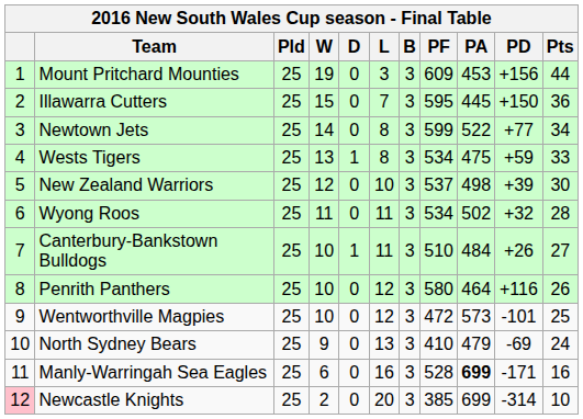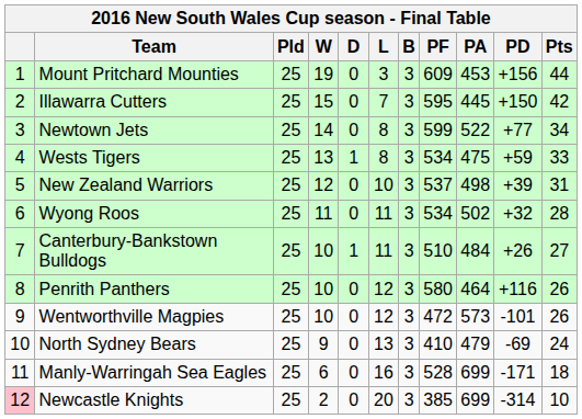 <table class="wikitable" style="text-align:center;">
 <tr>
 <th colspan="11">2016 New South Wales Cup season - Final Table</th>
 </tr>
 <tr>
 <th width="20" abbr="Position"></th>
 <th width="210">Team</th>
 <th width="20" abbr="Played">Pld</th>
 <th width="20" abbr="Won">W</th>
 <th width="20" abbr="Drawn">D</th>
 <th width="20" abbr="Lost">L</th>
 <th abbr="Byes" withd="20">B</th>
 <th width="20" abbr="Points For">PF</th>
 <th width="20" abbr="Points Against">PA</th>
 <th width="30" abbr="Points Difference">PD</th>
 <th width="20" abbr="Points">Pts</th>
 </tr>
 <tr style="background: #ccffcc;">
 <td>1</td>
 <td style="text-align:left;"> Mount Pritchard Mounties</td>
 <td>25</td>
 <td>19</td>
 <td>0</td>
 <td>3</td>
 <td>3</td>
 <td>609</td>
 <td>453</td>
 <td>+156</td>
 <td>44</td>
 </tr>
 <tr style="background: #ccffcc;">
 <td>2</td>
 <td style="text-align:left;"> Illawarra Cutters</td>
 <td>25</td>
 <td>15</td>
 <td>0</td>
 <td>7</td>
 <td>3</td>
 <td>595</td>
 <td>445</td>
 <td>+150</td>
-<td>36</td>
+<td>42</td>
 </tr>
 <tr style="background: #ccffcc;">
 <td>3</td>
 <td style="text-align:left;"> Newtown Jets</td>
 <td>25</td>
 <td>14</td>
 <td>0</td>
 <td>8</td>
 <td>3</td>
 <td>599</td>
 <td>522</td>
 <td>+77</td>
 <td>34</td>
 </tr>
 <tr style="background: #ccffcc;">
 <td>4</td>
 <td style="text-align:left;"> Wests Tigers</td>
 <td>25</td>
 <td>13</td>
 <td>1</td>
 <td>8</td>
 <td>3</td>
 <td>534</td>
 <td>475</td>
 <td>+59</td>
 <td>33</td>
 </tr>
 <tr style="background: #ccffcc;">
 <td>5</td>
 <td style="text-align:left;"> New Zealand Warriors</td>
 <td>25</td>
 <td>12</td>
 <td>0</td>
 <td>10</td>
 <td>3</td>
 <td>537</td>
 <td>498</td>
 <td>+39</td>
-<td>30</td>
+<td>31</td>
 </tr>
 <tr style="background: #ccffcc;">
 <td>6</td>
 <td style="text-align:left;"> Wyong Roos</td>
 <td>25</td>
 <td>11</td>
 <td>0</td>
 <td>11</td>
 <td>3</td>
 <td>534</td>
 <td>502</td>
 <td>+32</td>
 <td>28</td>
 </tr>
 <tr style="background: #ccffcc;">
 <td>7</td>
 <td style="text-align:left;"> Canterbury-Bankstown Bulldogs</td>
 <td>25</td>
 <td>10</td>
 <td>1</td>
 <td>11</td>
 <td>3</td>
 <td>510</td>
 <td>484</td>
 <td>+26</td>
 <td>27</td>
 </tr>
 <tr style="background: #ccffcc;">
 <td>8</td>
 <td style="text-align:left;"> Penrith Panthers</td>
 <td>25</td>
 <td>10</td>
 <td>0</td>
 <td>12</td>
 <td>3</td>
 <td>580</td>
 <td>464</td>
 <td>+116</td>
 <td>26</td>
 </tr>
 <tr>
 <td>9</td>
 <td style="text-align:left;"> Wentworthville Magpies</td>
 <td>25</td>
 <td>10</td>
 <td>0</td>
 <td>12</td>
 <td>3</td>
 <td>472</td>
 <td>573</td>
 <td>-101</td>
-<td>25</td>
+<td>26</td>
 </tr>
 <tr>
 <td>10</td>
 <td style="text-align:left;"> North Sydney Bears</td>
 <td>25</td>
 <td>9</td>
 <td>0</td>
 <td>13</td>
 <td>3</td>
 <td>410</td>
 <td>479</td>
 <td>-69</td>
 <td>24</td>
 </tr>
 <tr>
 <td>11</td>
 <td style="text-align:left;"> Manly-Warringah Sea Eagles</td>
 <td>25</td>
 <td>6</td>
 <td>0</td>
 <td>16</td>
 <td>3</td>
 <td>528</td>
-<td><strong>699</strong></td>
+<td>699</td>
 <td>-171</td>
-<td>16</td>
+<td>18</td>
 </tr>
 <tr>
 <td style="background: pink;">12</td>
 <td style="text-align:left;"> Newcastle Knights</td>
 <td>25</td>
 <td>2</td>
 <td>0</td>
 <td>20</td>
 <td>3</td>
 <td>385</td>
 <td>699</td>
 <td>-314</td>
 <td>10</td>
 </tr>
 </table>
